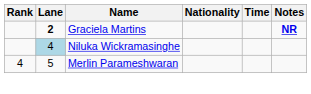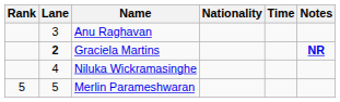 <table class="wikitable sortable" style="text-align:center">
 <tr>
 <th>Rank</th>
 <th>Lane</th>
 <th>Name</th>
 <th>Nationality</th>
 <th>Time</th>
 <th>Notes</th>
 </tr>
 <tr>
 <td></td>
+<td>3</td>
+<td align=left><a href='#'>Anu Raghavan</a></td>
+<td align=left></td>
+<td></td>
+<td></td>
+</tr>
+<tr>
+<td></td>
 <td><strong>2</strong></td>
 <td align=left><a href='#'>Graciela Martins</a></td>
 <td align=left></td>
 <td></td>
 <td><strong><a href='#'>NR</a></strong></td>
 </tr>
 <tr>
 <td></td>
-<td style="background: lightblue;">4</td>
+<td>4</td>
 <td align=left><a href='#'>Niluka Wickramasinghe</a></td>
 <td align=left></td>
 <td></td>
 <td></td>
 </tr>
 <tr>
-<td>4</td>
+<td>5</td>
 <td>5</td>
 <td align=left><a href='#'>Merlin Parameshwaran</a></td>
 <td align=left></td>
 <td></td>
 <td></td>
 </tr>
 </table>
